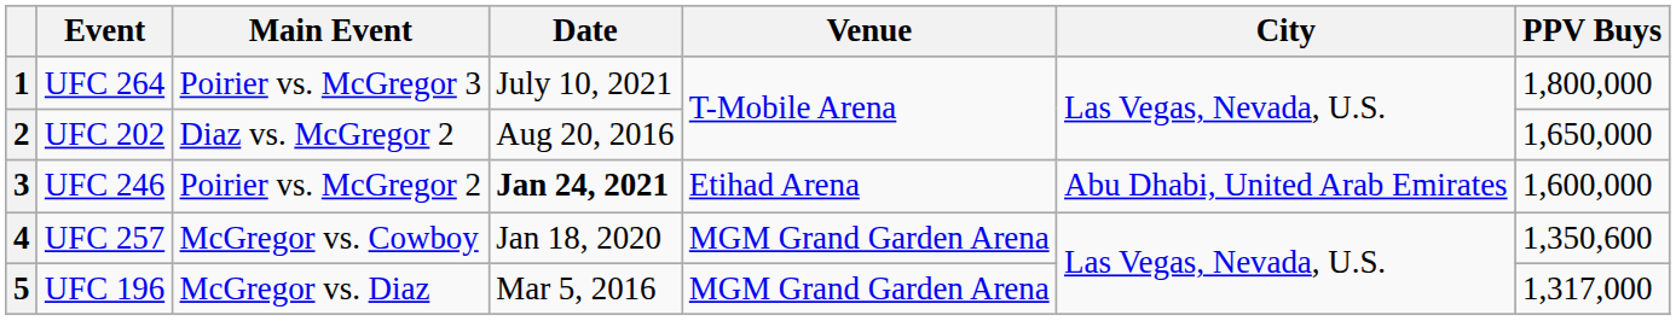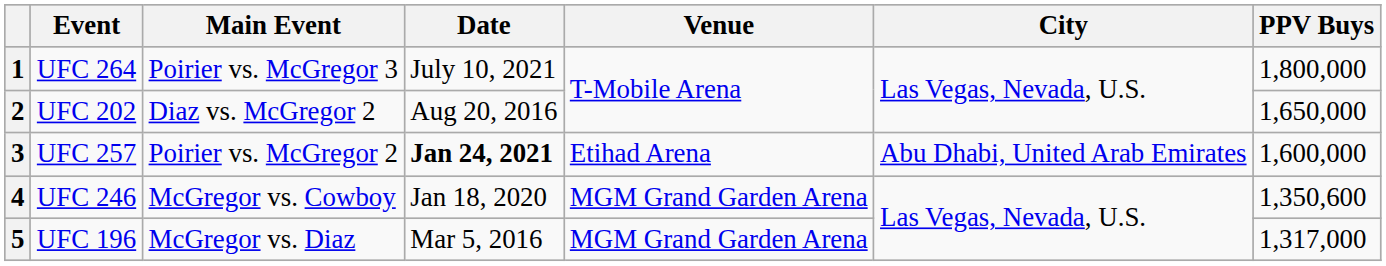 <table class="wikitable">
 <tr>
 <th></th>
 <th>Event</th>
 <th>Main Event</th>
 <th>Date</th>
 <th>Venue</th>
 <th>City</th>
 <th>PPV Buys</th>
 </tr>
 <tr>
 <th>1</th>
 <td><a href='#'>UFC 264</a></td>
 <td><a href='#'>Poirier</a> vs. <a href='#'>McGregor</a> 3</td>
 <td>July 10, 2021</td>
 <td rowspan="2"><a href='#'>T-Mobile Arena</a></td>
 <td rowspan="2"> <a href='#'>Las Vegas, Nevada</a>, U.S.</td>
 <td>1,800,000</td>
 </tr>
 <tr>
 <th>2</th>
 <td><a href='#'>UFC 202</a></td>
 <td><a href='#'>Diaz</a> vs. <a href='#'>McGregor</a> 2</td>
 <td>Aug 20, 2016</td>
 <td>1,650,000</td>
 </tr>
 <tr>
 <th>3</th>
-<td><a href='#'>UFC 246</a></td>
+<td><a href='#'>UFC 257</a></td>
 <td><a href='#'>Poirier</a> vs. <a href='#'>McGregor</a> 2</td>
 <td><strong>Jan 24, 2021</strong></td>
 <td><a href='#'>Etihad Arena</a></td>
 <td> <a href='#'>Abu Dhabi, United Arab Emirates</a></td>
 <td>1,600,000</td>
 </tr>
 <tr>
 <th>4</th>
-<td><a href='#'>UFC 257</a></td>
+<td><a href='#'>UFC 246</a></td>
 <td><a href='#'>McGregor</a> vs. <a href='#'>Cowboy</a></td>
 <td>Jan 18, 2020</td>
 <td><a href='#'>MGM Grand Garden Arena</a></td>
 <td rowspan="2"> <a href='#'>Las Vegas, Nevada</a>, U.S.</td>
 <td>1,350,600</td>
 </tr>
 <tr>
 <th>5</th>
 <td><a href='#'>UFC 196</a></td>
 <td><a href='#'>McGregor</a> vs. <a href='#'>Diaz</a></td>
 <td>Mar 5, 2016</td>
 <td><a href='#'>MGM Grand Garden Arena</a></td>
 <td>1,317,000</td>
 </tr>
 </table>
